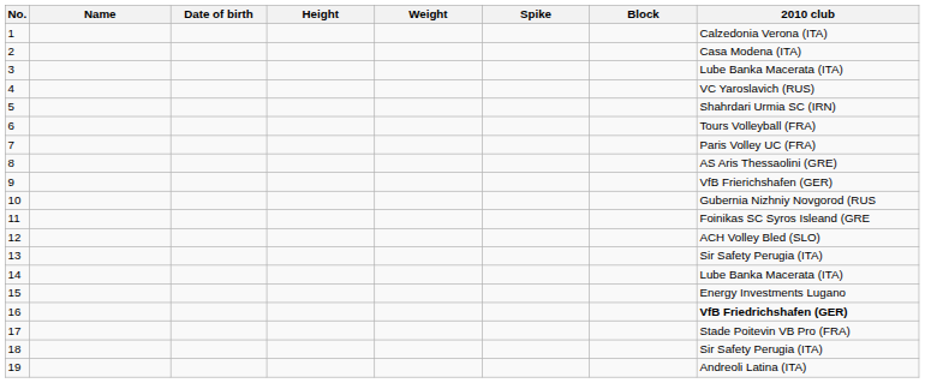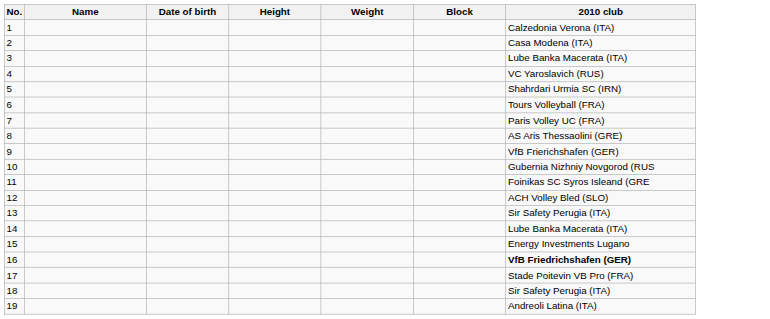 <table class="wikitable sortable style=font-size:100%; text-align:center;">
 <tr>
 <th>No.</th>
 <th style=width:12em>Name</th>
 <th style=width:8em>Date of birth</th>
 <th style=width:9em>Height</th>
 <th style=width:9em>Weight</th>
-<th style=width:9em>Spike</th>
 <th style=width:9em>Block</th>
 <th style=width:19em>2010 club</th>
 </tr>
 <tr>
 <td>1</td>
 <td align=left></td>
 <td align=right></td>
-<td></td>
 <td></td>
 <td></td>
 <td></td>
 <td align=left>Calzedonia Verona (ITA)</td>
 </tr>
 <tr>
 <td>2</td>
 <td align=left></td>
 <td align=right></td>
 <td></td>
 <td></td>
 <td></td>
-<td></td>
 <td align=left>Casa Modena (ITA)</td>
 </tr>
 <tr>
 <td>3</td>
 <td align=left></td>
 <td align=right></td>
-<td></td>
 <td></td>
 <td></td>
 <td></td>
 <td align=left>Lube Banka Macerata (ITA)</td>
 </tr>
 <tr>
 <td>4</td>
 <td align=left></td>
 <td align=right></td>
 <td></td>
 <td></td>
 <td></td>
-<td></td>
 <td align=left>VC Yaroslavich (RUS)</td>
 </tr>
 <tr>
 <td>5</td>
 <td align=left></td>
 <td align=right></td>
-<td></td>
 <td></td>
 <td></td>
 <td></td>
 <td align=left>Shahrdari Urmia SC (IRN)</td>
 </tr>
 <tr>
 <td>6</td>
 <td align=left></td>
 <td align=right></td>
 <td></td>
 <td></td>
 <td></td>
-<td></td>
 <td align=left>Tours Volleyball (FRA)</td>
 </tr>
 <tr>
 <td>7</td>
 <td align=left></td>
 <td align=right></td>
-<td></td>
 <td></td>
 <td></td>
 <td></td>
 <td align=left>Paris Volley UC (FRA)</td>
 </tr>
 <tr>
 <td>8</td>
 <td align=left></td>
 <td align=right></td>
 <td></td>
 <td></td>
 <td></td>
-<td></td>
 <td align=left>AS Aris Thessaolini (GRE)</td>
 </tr>
 <tr>
 <td>9</td>
 <td align=left></td>
 <td align=right></td>
-<td></td>
 <td></td>
 <td></td>
 <td></td>
 <td align=left>VfB Frierichshafen (GER)</td>
 </tr>
 <tr>
 <td>10</td>
 <td align=left></td>
 <td align=right></td>
 <td></td>
 <td></td>
 <td></td>
-<td></td>
 <td align=left>Gubernia Nizhniy Novgorod (RUS</td>
 </tr>
 <tr>
 <td>11</td>
 <td align=left></td>
 <td align=right></td>
-<td></td>
 <td></td>
 <td></td>
 <td></td>
 <td align=left>Foinikas SC Syros Isleand (GRE</td>
 </tr>
 <tr>
 <td>12</td>
 <td align=left></td>
 <td align=right></td>
 <td></td>
 <td></td>
 <td></td>
-<td></td>
 <td align=left>ACH Volley Bled (SLO)</td>
 </tr>
 <tr>
 <td>13</td>
 <td align=left></td>
 <td align=right></td>
-<td></td>
 <td></td>
 <td></td>
 <td></td>
 <td align=left>Sir Safety Perugia (ITA)</td>
 </tr>
 <tr>
 <td>14</td>
 <td align=left></td>
 <td align=right></td>
 <td></td>
 <td></td>
 <td></td>
-<td></td>
 <td align=left>Lube Banka Macerata (ITA)</td>
 </tr>
 <tr>
 <td>15</td>
 <td align=left></td>
 <td align=right></td>
-<td></td>
 <td></td>
 <td></td>
 <td></td>
 <td align=left>Energy Investments Lugano</td>
 </tr>
 <tr>
 <td>16</td>
 <td align=left></td>
 <td align=right></td>
 <td></td>
 <td></td>
 <td></td>
-<td></td>
 <td align=left><strong>VfB Friedrichshafen (GER)</strong></td>
 </tr>
 <tr>
 <td>17</td>
 <td align=left></td>
 <td align=right></td>
-<td></td>
 <td></td>
 <td></td>
 <td></td>
 <td align=left>Stade Poitevin VB Pro (FRA)</td>
 </tr>
 <tr>
 <td>18</td>
 <td align=left></td>
 <td align=right></td>
 <td></td>
 <td></td>
 <td></td>
-<td></td>
 <td align=left>Sir Safety Perugia (ITA)</td>
 </tr>
 <tr>
 <td>19</td>
 <td align=left></td>
 <td align=right></td>
 <td></td>
 <td></td>
 <td></td>
-<td></td>
 <td align=left>Andreoli Latina (ITA)</td>
 </tr>
 </table>
